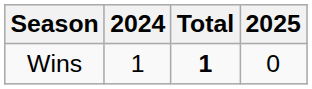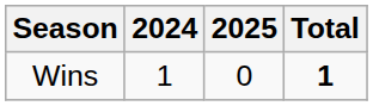 <table class="wikitable">
 <tr>
 <th>Season</th>
 <th>2024</th>
+<th>2025</th>
 <th><strong>Total</strong></th>
-<th>2025</th>
 </tr>
 <tr align=center>
 <td>Wins</td>
 <td>1</td>
+<td>0</td>
 <td><strong>1</strong></td>
-<td>0</td>
 </tr>
 </table>
